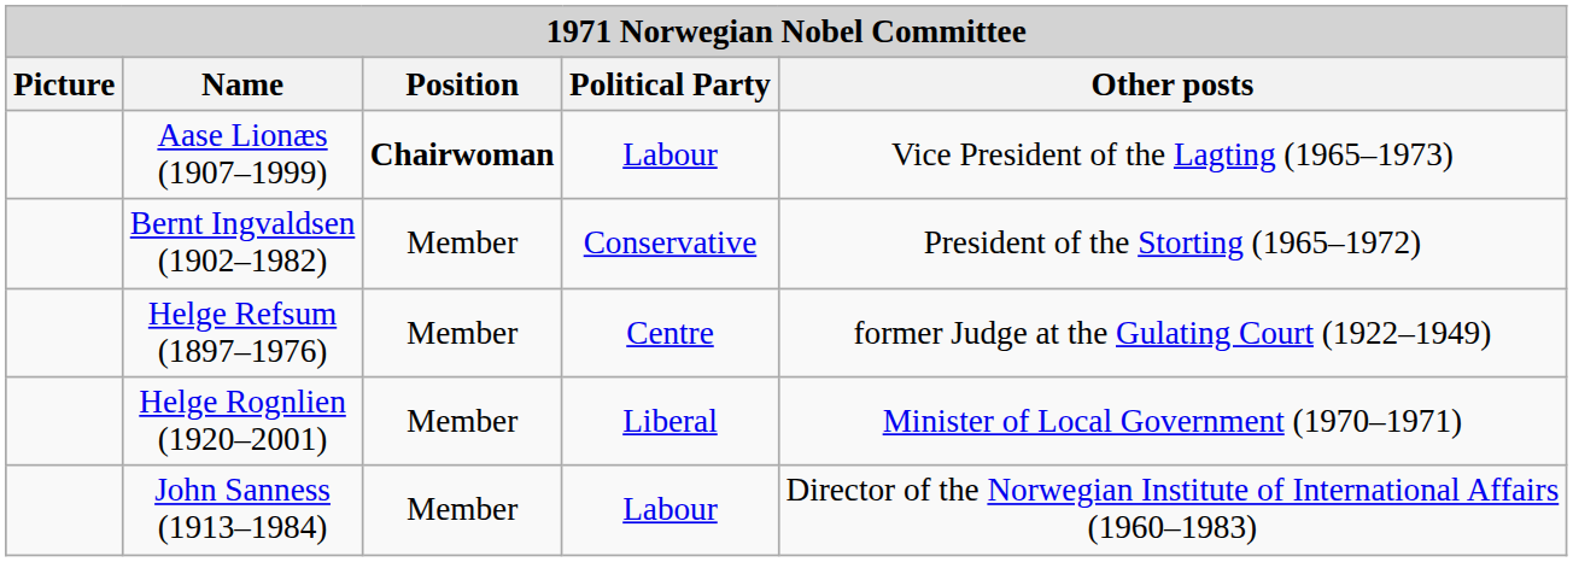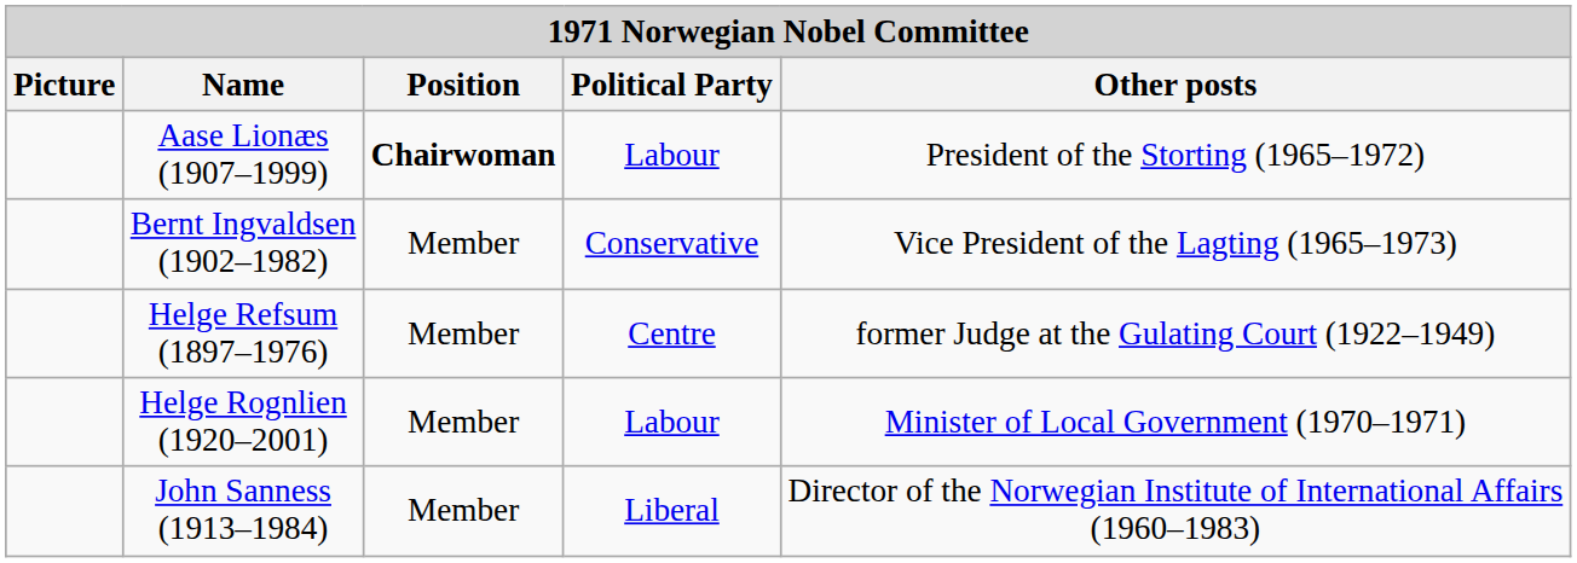 <table class="wikitable sortable">
 <tr>
 <td style="background:lightgrey;white-space:nowrap" colspan="6" align="center"><strong>1971 Norwegian Nobel Committee</strong></td>
 </tr>
 <tr>
 <th>Picture</th>
 <th>Name</th>
 <th>Position</th>
 <th>Political Party</th>
 <th>Other posts</th>
 </tr>
 <tr>
 <td></td>
 <td align="center"><a href='#'>Aase Lionæs</a> <br>(1907–1999)</td>
 <td align="center"><strong>Chairwoman</strong></td>
 <td align="center"><a href='#'>Labour</a></td>
-<td align="center">Vice President of the <a href='#'>Lagting</a> (1965–1973)</td>
+<td align="center">President of the <a href='#'>Storting</a> (1965–1972)</td>
 </tr>
 <tr>
 <td></td>
 <td align="center"><a href='#'>Bernt Ingvaldsen</a> <br>(1902–1982)</td>
 <td align="center">Member</td>
 <td align="center"><a href='#'>Conservative</a></td>
-<td align="center">President of the <a href='#'>Storting</a> (1965–1972)</td>
+<td align="center">Vice President of the <a href='#'>Lagting</a> (1965–1973)</td>
 </tr>
 <tr>
 <td></td>
 <td align="center"><a href='#'>Helge Refsum</a> <br>(1897–1976)</td>
 <td align="center">Member</td>
 <td align="center"><a href='#'>Centre</a></td>
 <td align="center">former Judge at the <a href='#'>Gulating Court</a> (1922–1949)</td>
 </tr>
 <tr>
 <td></td>
 <td align="center"><a href='#'>Helge Rognlien</a> <br>(1920–2001)</td>
 <td align="center">Member</td>
-<td align="center"><a href='#'>Liberal</a></td>
+<td align="center"><a href='#'>Labour</a></td>
 <td align="center"><a href='#'>Minister of Local Government</a> (1970–1971)</td>
 </tr>
 <tr>
 <td></td>
 <td align="center"><a href='#'>John Sanness</a> <br>(1913–1984)</td>
 <td align="center">Member</td>
-<td align="center"><a href='#'>Labour</a></td>
+<td align="center"><a href='#'>Liberal</a></td>
 <td align="center">Director of the <a href='#'>Norwegian Institute of International Affairs</a> <br>(1960–1983)</td>
 </tr>
 </table>
